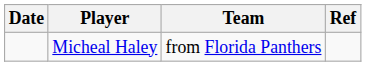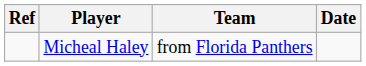 <table class="wikitable">
 <tr>
-<th>Date</th>
+<th>Ref</th>
 <th>Player</th>
 <th>Team</th>
-<th>Ref</th>
+<th>Date</th>
 </tr>
 <tr>
 <td></td>
 <td><a href='#'>Micheal Haley</a></td>
 <td>from <a href='#'>Florida Panthers</a></td>
 <td></td>
 </tr>
 </table>
